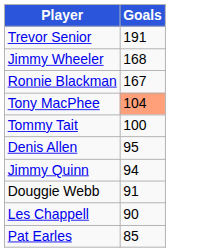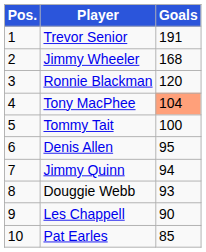 <table class="wikitable">
 <tr>
+<th style="color:white; background:#2B55DB;">Pos.</th>
 <th style="color:white; background:#2B55DB;">Player</th>
 <th style="color:white; background:#2B55DB;">Goals</th>
 </tr>
 <tr>
+<td>1</td>
 <td> <a href='#'>Trevor Senior</a></td>
 <td>191</td>
 </tr>
 <tr>
+<td>2</td>
 <td> <a href='#'>Jimmy Wheeler</a></td>
 <td>168</td>
 </tr>
 <tr>
+<td>3</td>
 <td> <a href='#'>Ronnie Blackman</a></td>
-<td>167</td>
+<td>120</td>
 </tr>
 <tr>
+<td>4</td>
 <td> <a href='#'>Tony MacPhee</a></td>
 <td style="background: lightsalmon;">104</td>
 </tr>
 <tr>
+<td>5</td>
 <td> <a href='#'>Tommy Tait</a></td>
 <td>100</td>
 </tr>
 <tr>
+<td>6</td>
 <td> <a href='#'>Denis Allen</a></td>
 <td>95</td>
 </tr>
 <tr>
+<td>7</td>
 <td> <a href='#'>Jimmy Quinn</a></td>
 <td>94</td>
 </tr>
 <tr>
+<td>8</td>
 <td> Douggie Webb</td>
-<td>91</td>
+<td>93</td>
 </tr>
 <tr>
+<td>9</td>
 <td> <a href='#'>Les Chappell</a></td>
 <td>90</td>
 </tr>
 <tr>
+<td>10</td>
 <td> <a href='#'>Pat Earles</a></td>
 <td>85</td>
 </tr>
 </table>
